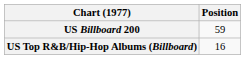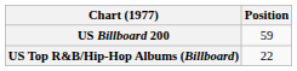 <table class="wikitable sortable plainrowheaders" style="text-align:center">
 <tr>
 <th scope="col">Chart (1977)</th>
 <th scope="col">Position</th>
 </tr>
 <tr>
 <th scope="row">US <em>Billboard</em> 200</th>
 <td>59</td>
 </tr>
 <tr>
 <th scope="row">US Top R&B/Hip-Hop Albums (<em>Billboard</em>)</th>
-<td>16</td>
+<td>22</td>
 </tr>
 </table>
